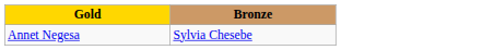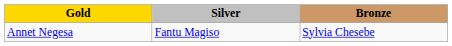 <table class="wikitable" style="text-align:left">
 <tr align="center">
 <td width=200 bgcolor=gold><strong>Gold</strong></td>
+<td width=200 bgcolor=silver><strong>Silver</strong></td>
 <td width=200 bgcolor=CC9966><strong>Bronze</strong></td>
 </tr>
 <tr>
 <td><a href='#'>Annet Negesa</a><br><em></em></td>
+<td><a href='#'>Fantu Magiso</a><br><em></em></td>
 <td><a href='#'>Sylvia Chesebe</a><br><em></em></td>
 </tr>
 </table>
